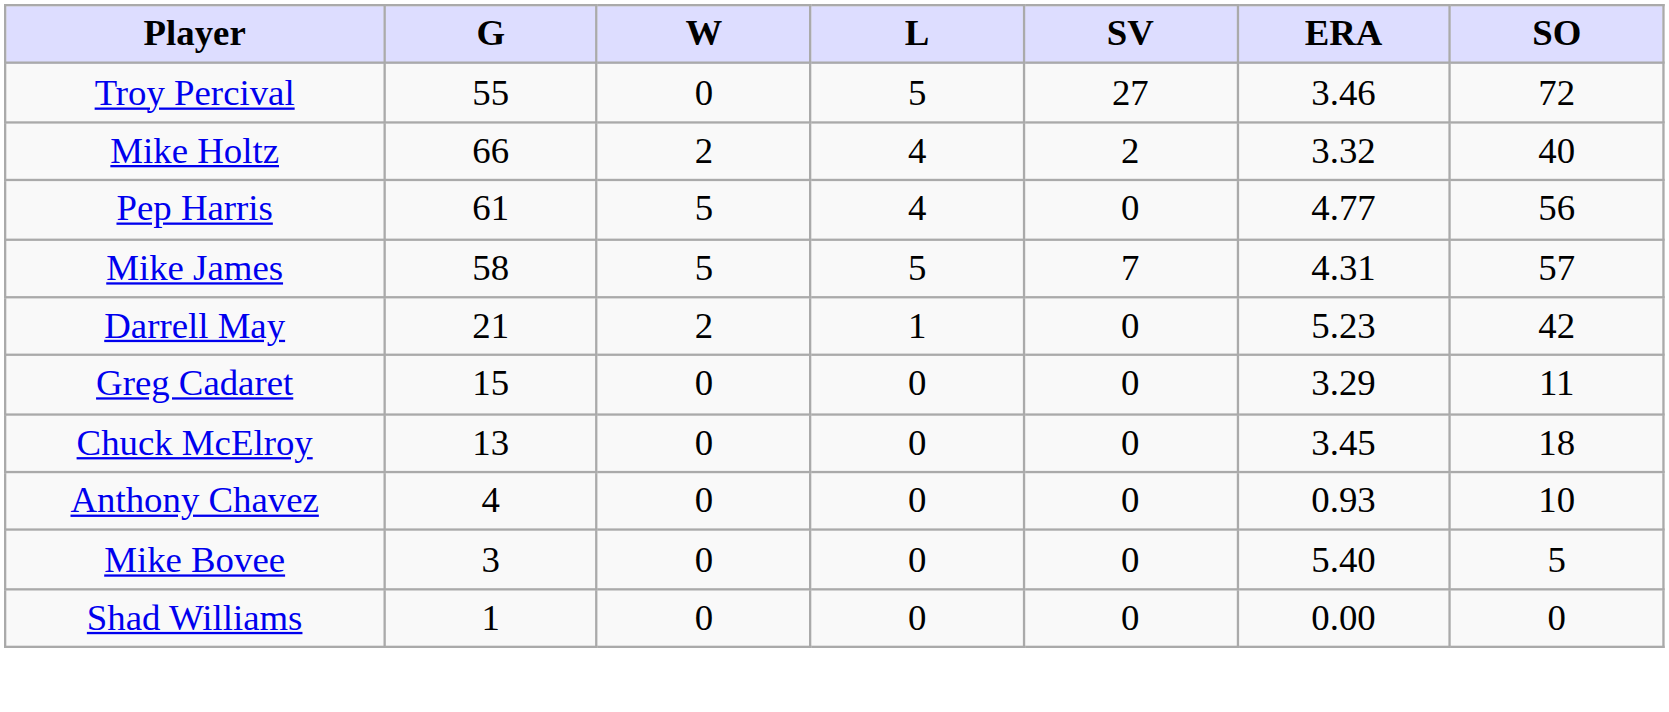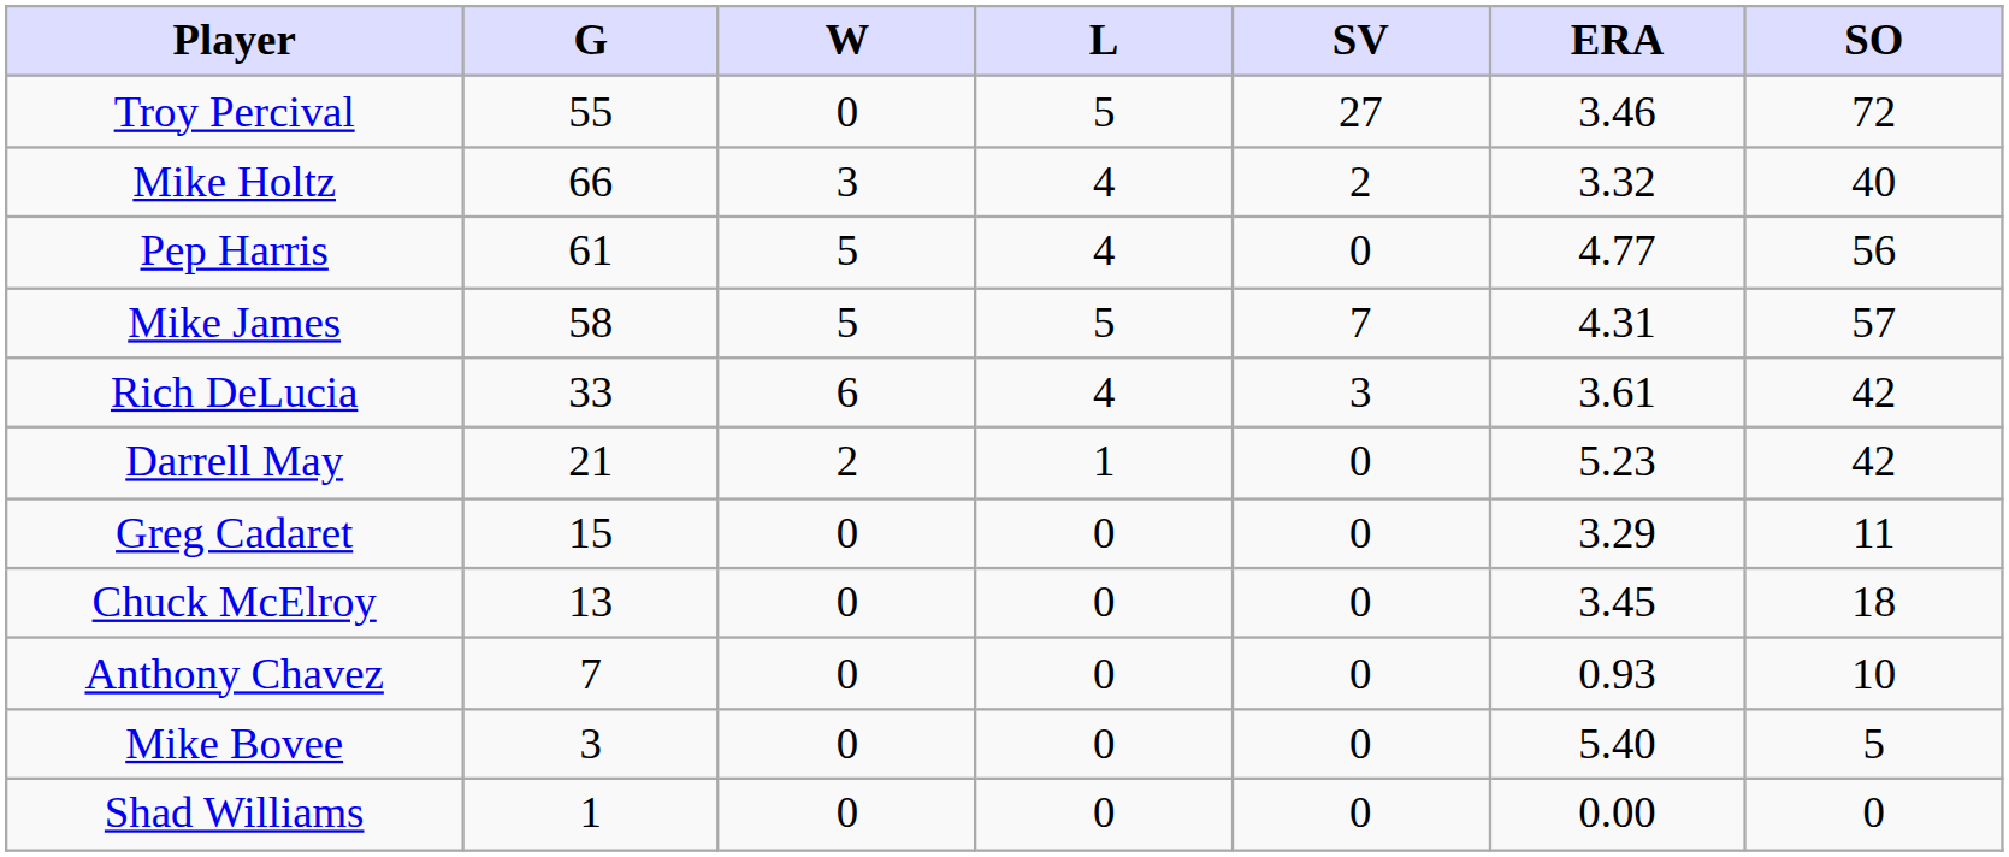 <table class="wikitable sortable">
 <tr>
 <th style="background:#ddf; width:16%;">Player</th>
 <th style="background:#ddf; width:9%;">G</th>
 <th style="background:#ddf; width:9%;">W</th>
 <th style="background:#ddf; width:9%;">L</th>
 <th style="background:#ddf; width:9%;">SV</th>
 <th style="background:#ddf; width:9%;">ERA</th>
 <th style="background:#ddf; width:9%;">SO</th>
 </tr>
 <tr style="text-align:center;">
 <td><a href='#'>Troy Percival</a></td>
 <td>55</td>
 <td>0</td>
 <td>5</td>
 <td>27</td>
 <td>3.46</td>
 <td>72</td>
 </tr>
 <tr align=center>
 <td><a href='#'>Mike Holtz</a></td>
 <td>66</td>
-<td>2</td>
+<td>3</td>
 <td>4</td>
 <td>2</td>
 <td>3.32</td>
 <td>40</td>
 </tr>
 <tr align=center>
 <td><a href='#'>Pep Harris</a></td>
 <td>61</td>
 <td>5</td>
 <td>4</td>
 <td>0</td>
 <td>4.77</td>
 <td>56</td>
 </tr>
 <tr align=center>
 <td><a href='#'>Mike James</a></td>
 <td>58</td>
 <td>5</td>
 <td>5</td>
 <td>7</td>
 <td>4.31</td>
 <td>57</td>
+</tr>
+<tr align=center>
+<td><a href='#'>Rich DeLucia</a></td>
+<td>33</td>
+<td>6</td>
+<td>4</td>
+<td>3</td>
+<td>3.61</td>
+<td>42</td>
 </tr>
 <tr align=center>
 <td><a href='#'>Darrell May</a></td>
 <td>21</td>
 <td>2</td>
 <td>1</td>
 <td>0</td>
 <td>5.23</td>
 <td>42</td>
 </tr>
 <tr align=center>
 <td><a href='#'>Greg Cadaret</a></td>
 <td>15</td>
 <td>0</td>
 <td>0</td>
 <td>0</td>
 <td>3.29</td>
 <td>11</td>
 </tr>
 <tr align=center>
 <td><a href='#'>Chuck McElroy</a></td>
 <td>13</td>
 <td>0</td>
 <td>0</td>
 <td>0</td>
 <td>3.45</td>
 <td>18</td>
 </tr>
 <tr align=center>
 <td><a href='#'>Anthony Chavez</a></td>
-<td>4</td>
+<td>7</td>
 <td>0</td>
 <td>0</td>
 <td>0</td>
 <td>0.93</td>
 <td>10</td>
 </tr>
 <tr align=center>
 <td><a href='#'>Mike Bovee</a></td>
 <td>3</td>
 <td>0</td>
 <td>0</td>
 <td>0</td>
 <td>5.40</td>
 <td>5</td>
 </tr>
 <tr style="text-align:center;">
 <td><a href='#'>Shad Williams</a></td>
 <td>1</td>
 <td>0</td>
 <td>0</td>
 <td>0</td>
 <td>0.00</td>
 <td>0</td>
 </tr>
 </table>
